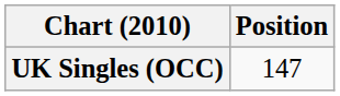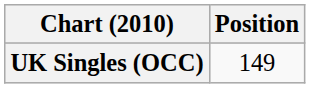 <table class="wikitable plainrowheaders" style="text-align:center">
 <tr>
 <th scope="col">Chart (2010)</th>
 <th scope="col">Position</th>
 </tr>
 <tr>
 <th scope="row">UK Singles (OCC)</th>
-<td>147</td>
+<td>149</td>
 </tr>
 </table>
